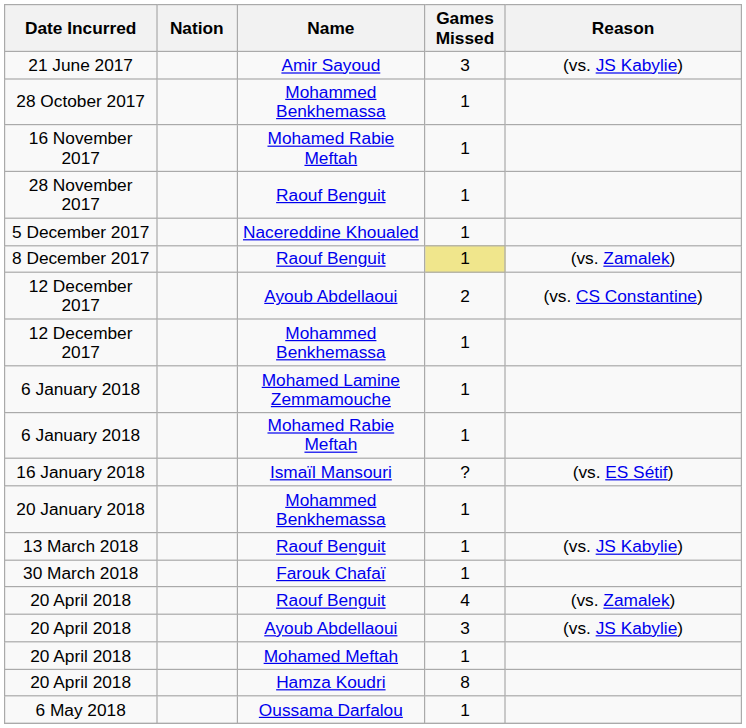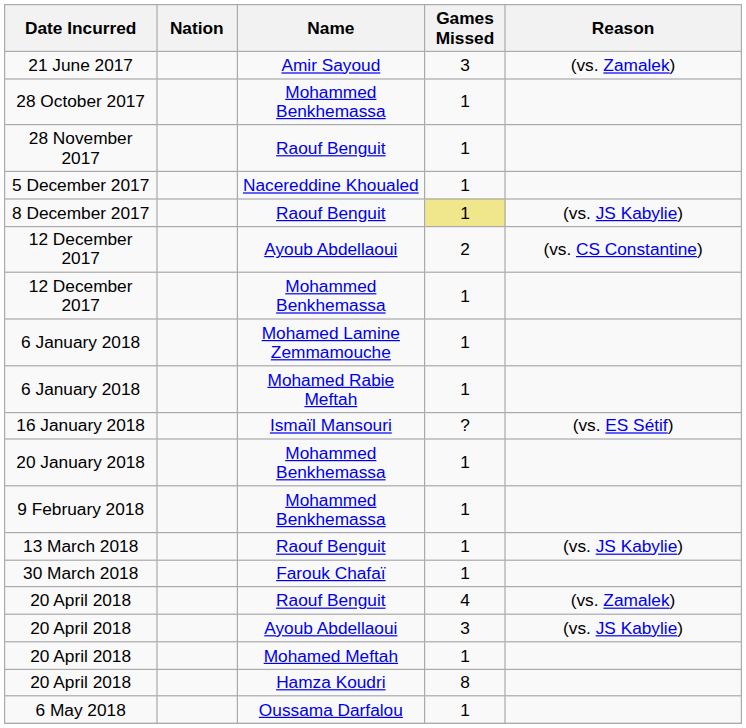 <table class="wikitable" style="font-size: 90%; text-align: center;">
 <tr>
 <th width=120>Date Incurred</th>
 <th width=60>Nation</th>
 <th width=150>Name</th>
 <th width=60>Games Missed</th>
 <th width=190>Reason</th>
 </tr>
 <tr>
 <td>21 June 2017</td>
 <td></td>
 <td><a href='#'>Amir Sayoud</a></td>
 <td>3</td>
-<td> (vs. <a href='#'>JS Kabylie</a>)</td>
+<td> (vs. <a href='#'>Zamalek</a>)</td>
 </tr>
 <tr>
 <td>28 October 2017</td>
 <td></td>
 <td><a href='#'>Mohammed Benkhemassa</a></td>
-<td>1</td>
-<td></td>
-</tr>
-<tr>
-<td>16 November 2017</td>
-<td></td>
-<td><a href='#'>Mohamed Rabie Meftah</a></td>
 <td>1</td>
 <td></td>
 </tr>
 <tr>
 <td>28 November 2017</td>
 <td></td>
 <td><a href='#'>Raouf Benguit</a></td>
 <td>1</td>
 <td></td>
 </tr>
 <tr>
 <td>5 December 2017</td>
 <td></td>
 <td><a href='#'>Nacereddine Khoualed</a></td>
 <td>1</td>
 <td></td>
 </tr>
 <tr>
 <td>8 December 2017</td>
 <td></td>
 <td><a href='#'>Raouf Benguit</a></td>
 <td style="background: khaki;">1</td>
-<td> (vs. <a href='#'>Zamalek</a>)</td>
+<td> (vs. <a href='#'>JS Kabylie</a>)</td>
 </tr>
 <tr>
 <td>12 December 2017</td>
 <td></td>
 <td><a href='#'>Ayoub Abdellaoui</a></td>
 <td>2</td>
 <td> (vs. <a href='#'>CS Constantine</a>)</td>
 </tr>
 <tr>
 <td>12 December 2017</td>
 <td></td>
 <td><a href='#'>Mohammed Benkhemassa</a></td>
 <td>1</td>
 <td></td>
 </tr>
 <tr>
 <td>6 January 2018</td>
 <td></td>
 <td><a href='#'>Mohamed Lamine Zemmamouche</a></td>
 <td>1</td>
 <td></td>
 </tr>
 <tr>
 <td>6 January 2018</td>
 <td></td>
 <td><a href='#'>Mohamed Rabie Meftah</a></td>
 <td>1</td>
 <td></td>
 </tr>
 <tr>
 <td>16 January 2018</td>
 <td></td>
 <td><a href='#'>Ismaïl Mansouri</a></td>
 <td>?</td>
 <td> (vs. <a href='#'>ES Sétif</a>)</td>
 </tr>
 <tr>
 <td>20 January 2018</td>
+<td></td>
+<td><a href='#'>Mohammed Benkhemassa</a></td>
+<td>1</td>
+<td></td>
+</tr>
+<tr>
+<td>9 February 2018</td>
 <td></td>
 <td><a href='#'>Mohammed Benkhemassa</a></td>
 <td>1</td>
 <td></td>
 </tr>
 <tr>
 <td>13 March 2018</td>
 <td></td>
 <td><a href='#'>Raouf Benguit</a></td>
 <td>1</td>
 <td> (vs. <a href='#'>JS Kabylie</a>)</td>
 </tr>
 <tr>
 <td>30 March 2018</td>
 <td></td>
 <td><a href='#'>Farouk Chafaï</a></td>
 <td>1</td>
 <td></td>
 </tr>
 <tr>
 <td>20 April 2018</td>
 <td></td>
 <td><a href='#'>Raouf Benguit</a></td>
 <td>4</td>
 <td> (vs. <a href='#'>Zamalek</a>)</td>
 </tr>
 <tr>
 <td>20 April 2018</td>
 <td></td>
 <td><a href='#'>Ayoub Abdellaoui</a></td>
 <td>3</td>
 <td> (vs. <a href='#'>JS Kabylie</a>)</td>
 </tr>
 <tr>
 <td>20 April 2018</td>
 <td></td>
 <td><a href='#'>Mohamed Meftah</a></td>
 <td>1</td>
 <td></td>
 </tr>
 <tr>
 <td>20 April 2018</td>
 <td></td>
 <td><a href='#'>Hamza Koudri</a></td>
 <td>8</td>
 <td></td>
 </tr>
 <tr>
 <td>6 May 2018</td>
 <td></td>
 <td><a href='#'>Oussama Darfalou</a></td>
 <td>1</td>
 <td></td>
 </tr>
 <tr>
 </tr>
 </table>
